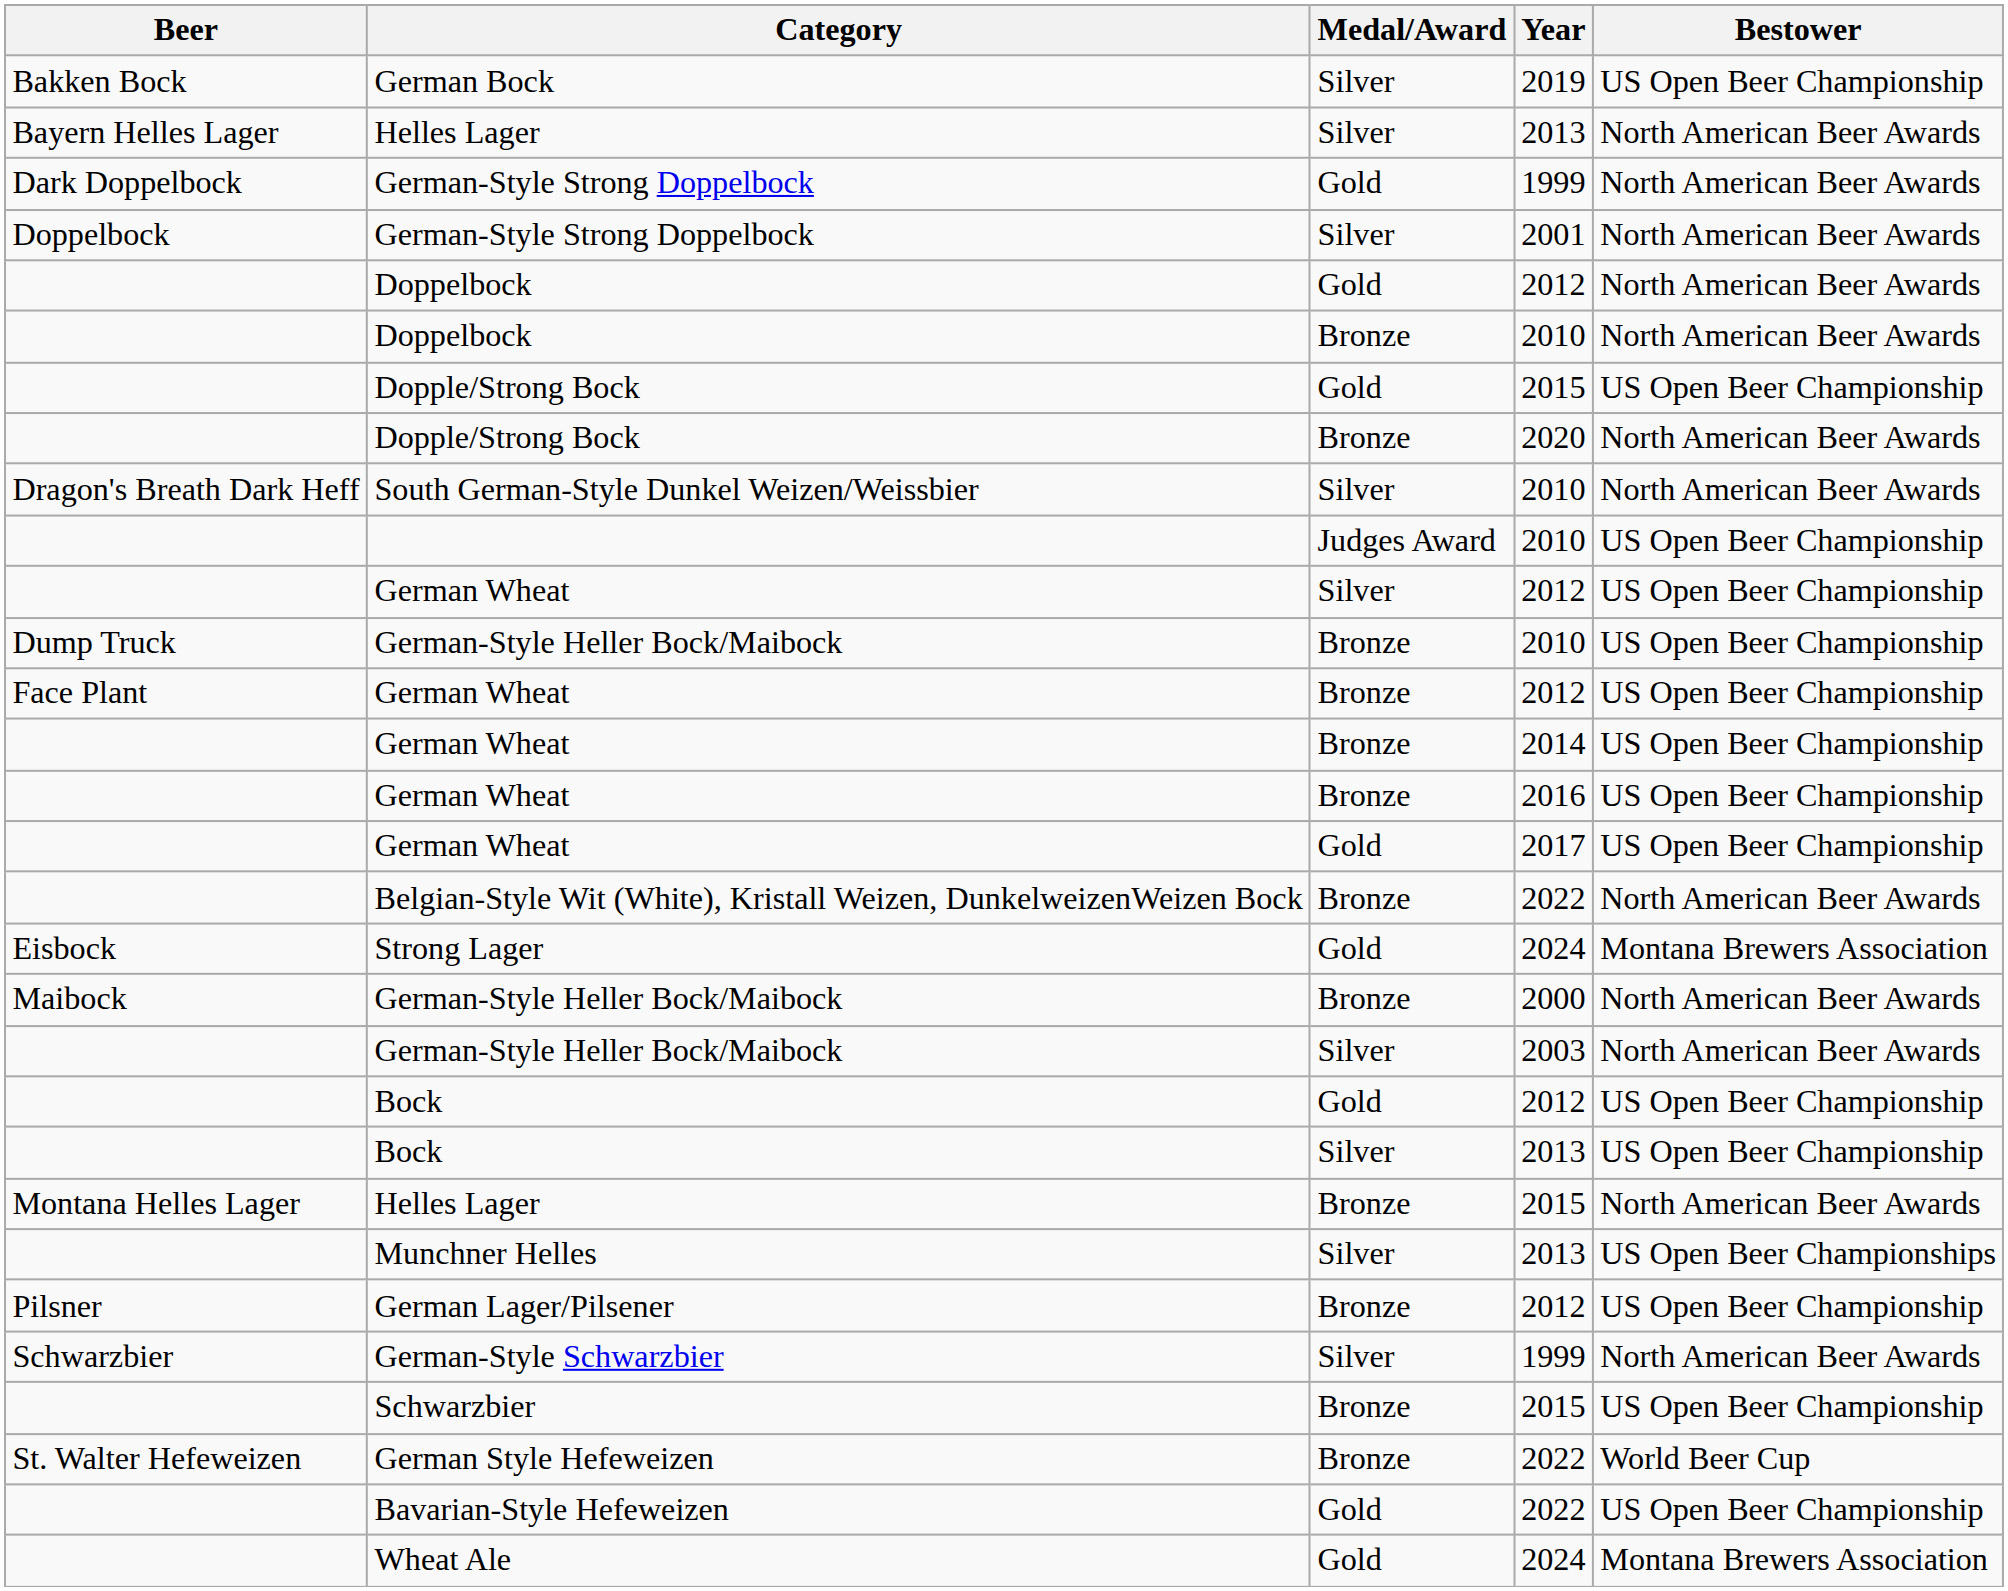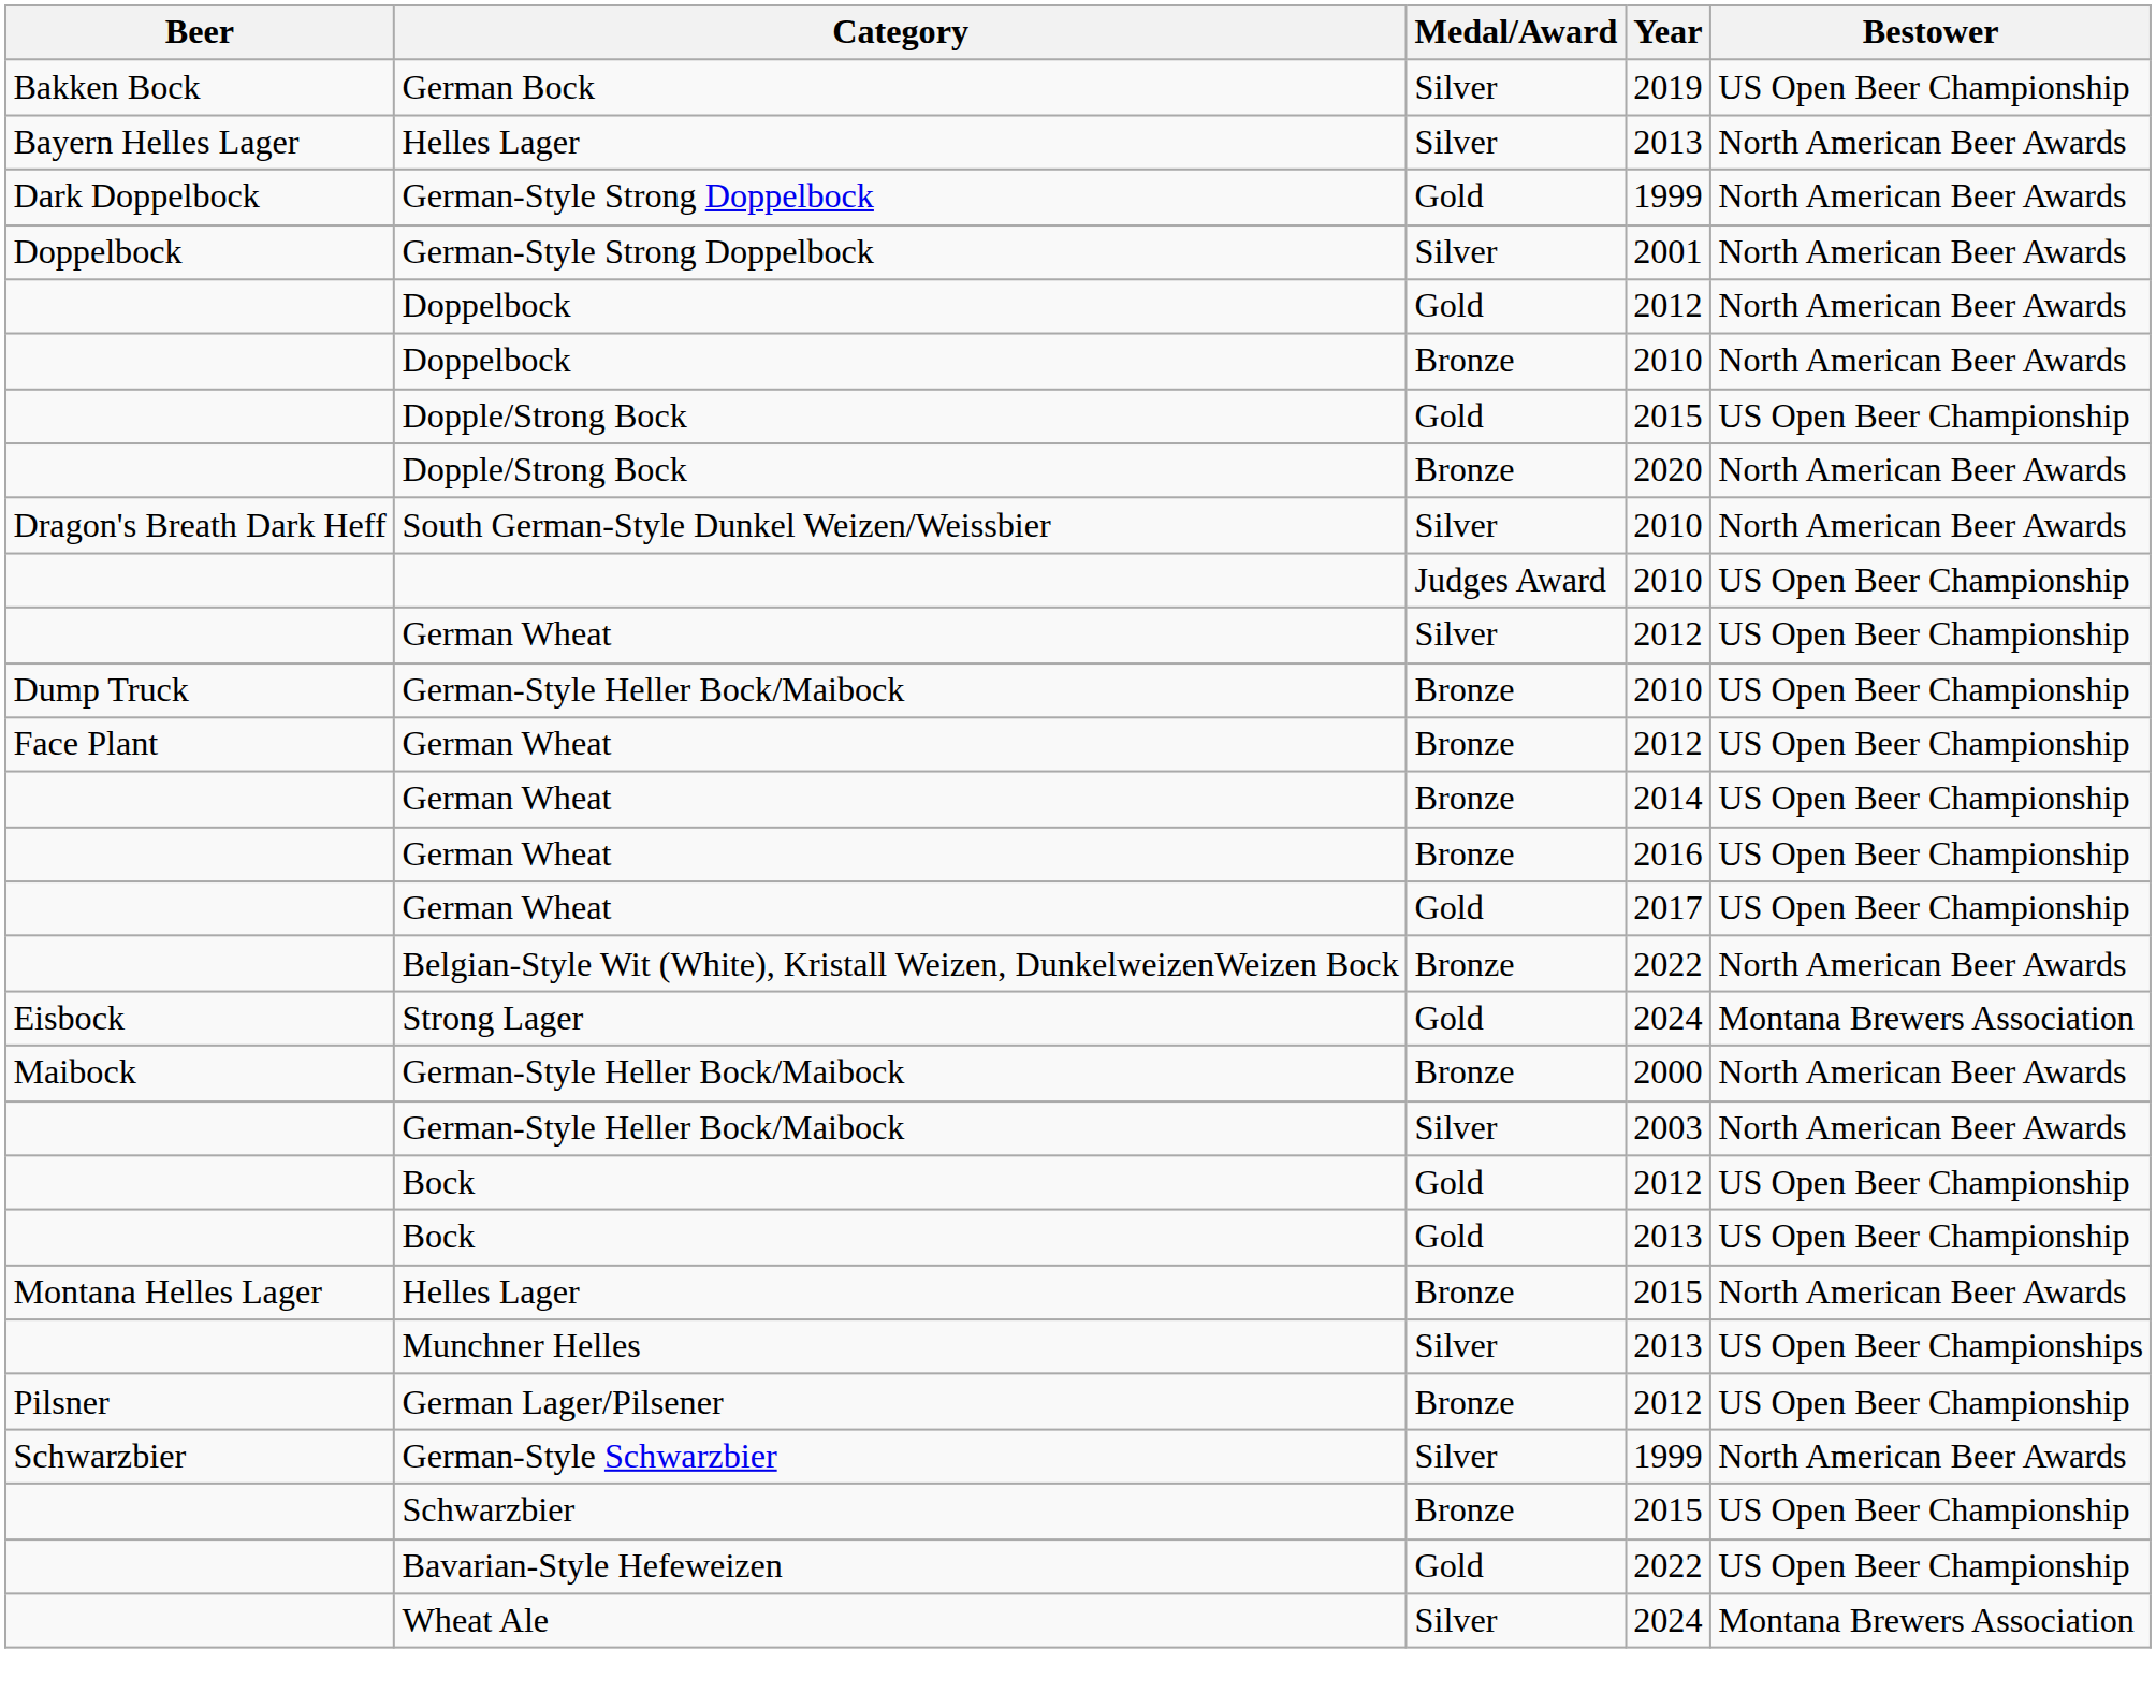 <table class="wikitable">
 <tr>
 <th>Beer</th>
 <th>Category</th>
 <th>Medal/Award</th>
 <th>Year</th>
 <th>Bestower</th>
 </tr>
 <tr>
 <td>Bakken Bock</td>
 <td>German Bock</td>
 <td>Silver</td>
 <td>2019</td>
 <td>US Open Beer Championship</td>
 </tr>
 <tr>
 <td>Bayern Helles Lager</td>
 <td>Helles Lager</td>
 <td>Silver</td>
 <td>2013</td>
 <td>North American Beer Awards</td>
 </tr>
 <tr>
 <td>Dark Doppelbock</td>
 <td>German-Style Strong <a href='#'>Doppelbock</a></td>
 <td>Gold</td>
 <td>1999</td>
 <td>North American Beer Awards</td>
 </tr>
 <tr>
 <td>Doppelbock</td>
 <td>German-Style Strong Doppelbock</td>
 <td>Silver</td>
 <td>2001</td>
 <td>North American Beer Awards</td>
 </tr>
 <tr>
 <td></td>
 <td>Doppelbock</td>
 <td>Gold</td>
 <td>2012</td>
 <td>North American Beer Awards</td>
 </tr>
 <tr>
 <td></td>
 <td>Doppelbock</td>
 <td>Bronze</td>
 <td>2010</td>
 <td>North American Beer Awards</td>
 </tr>
 <tr>
 <td></td>
 <td>Dopple/Strong Bock</td>
 <td>Gold</td>
 <td>2015</td>
 <td>US Open Beer Championship</td>
 </tr>
 <tr>
 <td></td>
 <td>Dopple/Strong Bock</td>
 <td>Bronze</td>
 <td>2020</td>
 <td>North American Beer Awards</td>
 </tr>
 <tr>
 <td>Dragon's Breath Dark Heff</td>
 <td>South German-Style Dunkel Weizen/Weissbier</td>
 <td>Silver</td>
 <td>2010</td>
 <td>North American Beer Awards</td>
 </tr>
 <tr>
 <td></td>
 <td></td>
 <td>Judges Award</td>
 <td>2010</td>
 <td>US Open Beer Championship</td>
 </tr>
 <tr>
 <td></td>
 <td>German Wheat</td>
 <td>Silver</td>
 <td>2012</td>
 <td>US Open Beer Championship</td>
 </tr>
 <tr>
 <td>Dump Truck</td>
 <td>German-Style Heller Bock/Maibock</td>
 <td>Bronze</td>
 <td>2010</td>
 <td>US Open Beer Championship</td>
 </tr>
 <tr>
 <td>Face Plant</td>
 <td>German Wheat</td>
 <td>Bronze</td>
 <td>2012</td>
 <td>US Open Beer Championship</td>
 </tr>
 <tr>
 <td></td>
 <td>German Wheat</td>
 <td>Bronze</td>
 <td>2014</td>
 <td>US Open Beer Championship</td>
 </tr>
 <tr>
 <td></td>
 <td>German Wheat</td>
 <td>Bronze</td>
 <td>2016</td>
 <td>US Open Beer Championship</td>
 </tr>
 <tr>
 <td></td>
 <td>German Wheat</td>
 <td>Gold</td>
 <td>2017</td>
 <td>US Open Beer Championship</td>
 </tr>
 <tr>
 <td></td>
 <td>Belgian-Style Wit (White), Kristall Weizen, DunkelweizenWeizen Bock</td>
 <td>Bronze</td>
 <td>2022</td>
 <td>North American Beer Awards</td>
 </tr>
 <tr>
 <td>Eisbock</td>
 <td>Strong Lager</td>
 <td>Gold</td>
 <td>2024</td>
 <td>Montana Brewers Association</td>
 </tr>
 <tr>
 <td>Maibock</td>
 <td>German-Style Heller Bock/Maibock</td>
 <td>Bronze</td>
 <td>2000</td>
 <td>North American Beer Awards</td>
 </tr>
 <tr>
 <td></td>
 <td>German-Style Heller Bock/Maibock</td>
 <td>Silver</td>
 <td>2003</td>
 <td>North American Beer Awards</td>
 </tr>
 <tr>
 <td></td>
 <td>Bock</td>
 <td>Gold</td>
 <td>2012</td>
 <td>US Open Beer Championship</td>
 </tr>
 <tr>
 <td></td>
 <td>Bock</td>
-<td>Silver</td>
+<td>Gold</td>
 <td>2013</td>
 <td>US Open Beer Championship</td>
 </tr>
 <tr>
 <td>Montana Helles Lager</td>
 <td>Helles Lager</td>
 <td>Bronze</td>
 <td>2015</td>
 <td>North American Beer Awards</td>
 </tr>
 <tr>
 <td></td>
 <td>Munchner Helles</td>
 <td>Silver</td>
 <td>2013</td>
 <td>US Open Beer Championships</td>
 </tr>
 <tr>
 <td>Pilsner</td>
 <td>German Lager/Pilsener</td>
 <td>Bronze</td>
 <td>2012</td>
 <td>US Open Beer Championship</td>
 </tr>
 <tr>
 <td>Schwarzbier</td>
 <td>German-Style <a href='#'>Schwarzbier</a></td>
 <td>Silver</td>
 <td>1999</td>
 <td>North American Beer Awards</td>
 </tr>
 <tr>
 <td></td>
 <td>Schwarzbier</td>
 <td>Bronze</td>
 <td>2015</td>
 <td>US Open Beer Championship</td>
 </tr>
 <tr>
-<td>St. Walter Hefeweizen</td>
-<td>German Style Hefeweizen</td>
-<td>Bronze</td>
-<td>2022</td>
-<td>World Beer Cup</td>
-</tr>
-<tr>
 <td></td>
 <td>Bavarian-Style Hefeweizen</td>
 <td>Gold</td>
 <td>2022</td>
 <td>US Open Beer Championship</td>
 </tr>
 <tr>
 <td></td>
 <td>Wheat Ale</td>
-<td>Gold</td>
+<td>Silver</td>
 <td>2024</td>
 <td>Montana Brewers Association</td>
 </tr>
 </table>
